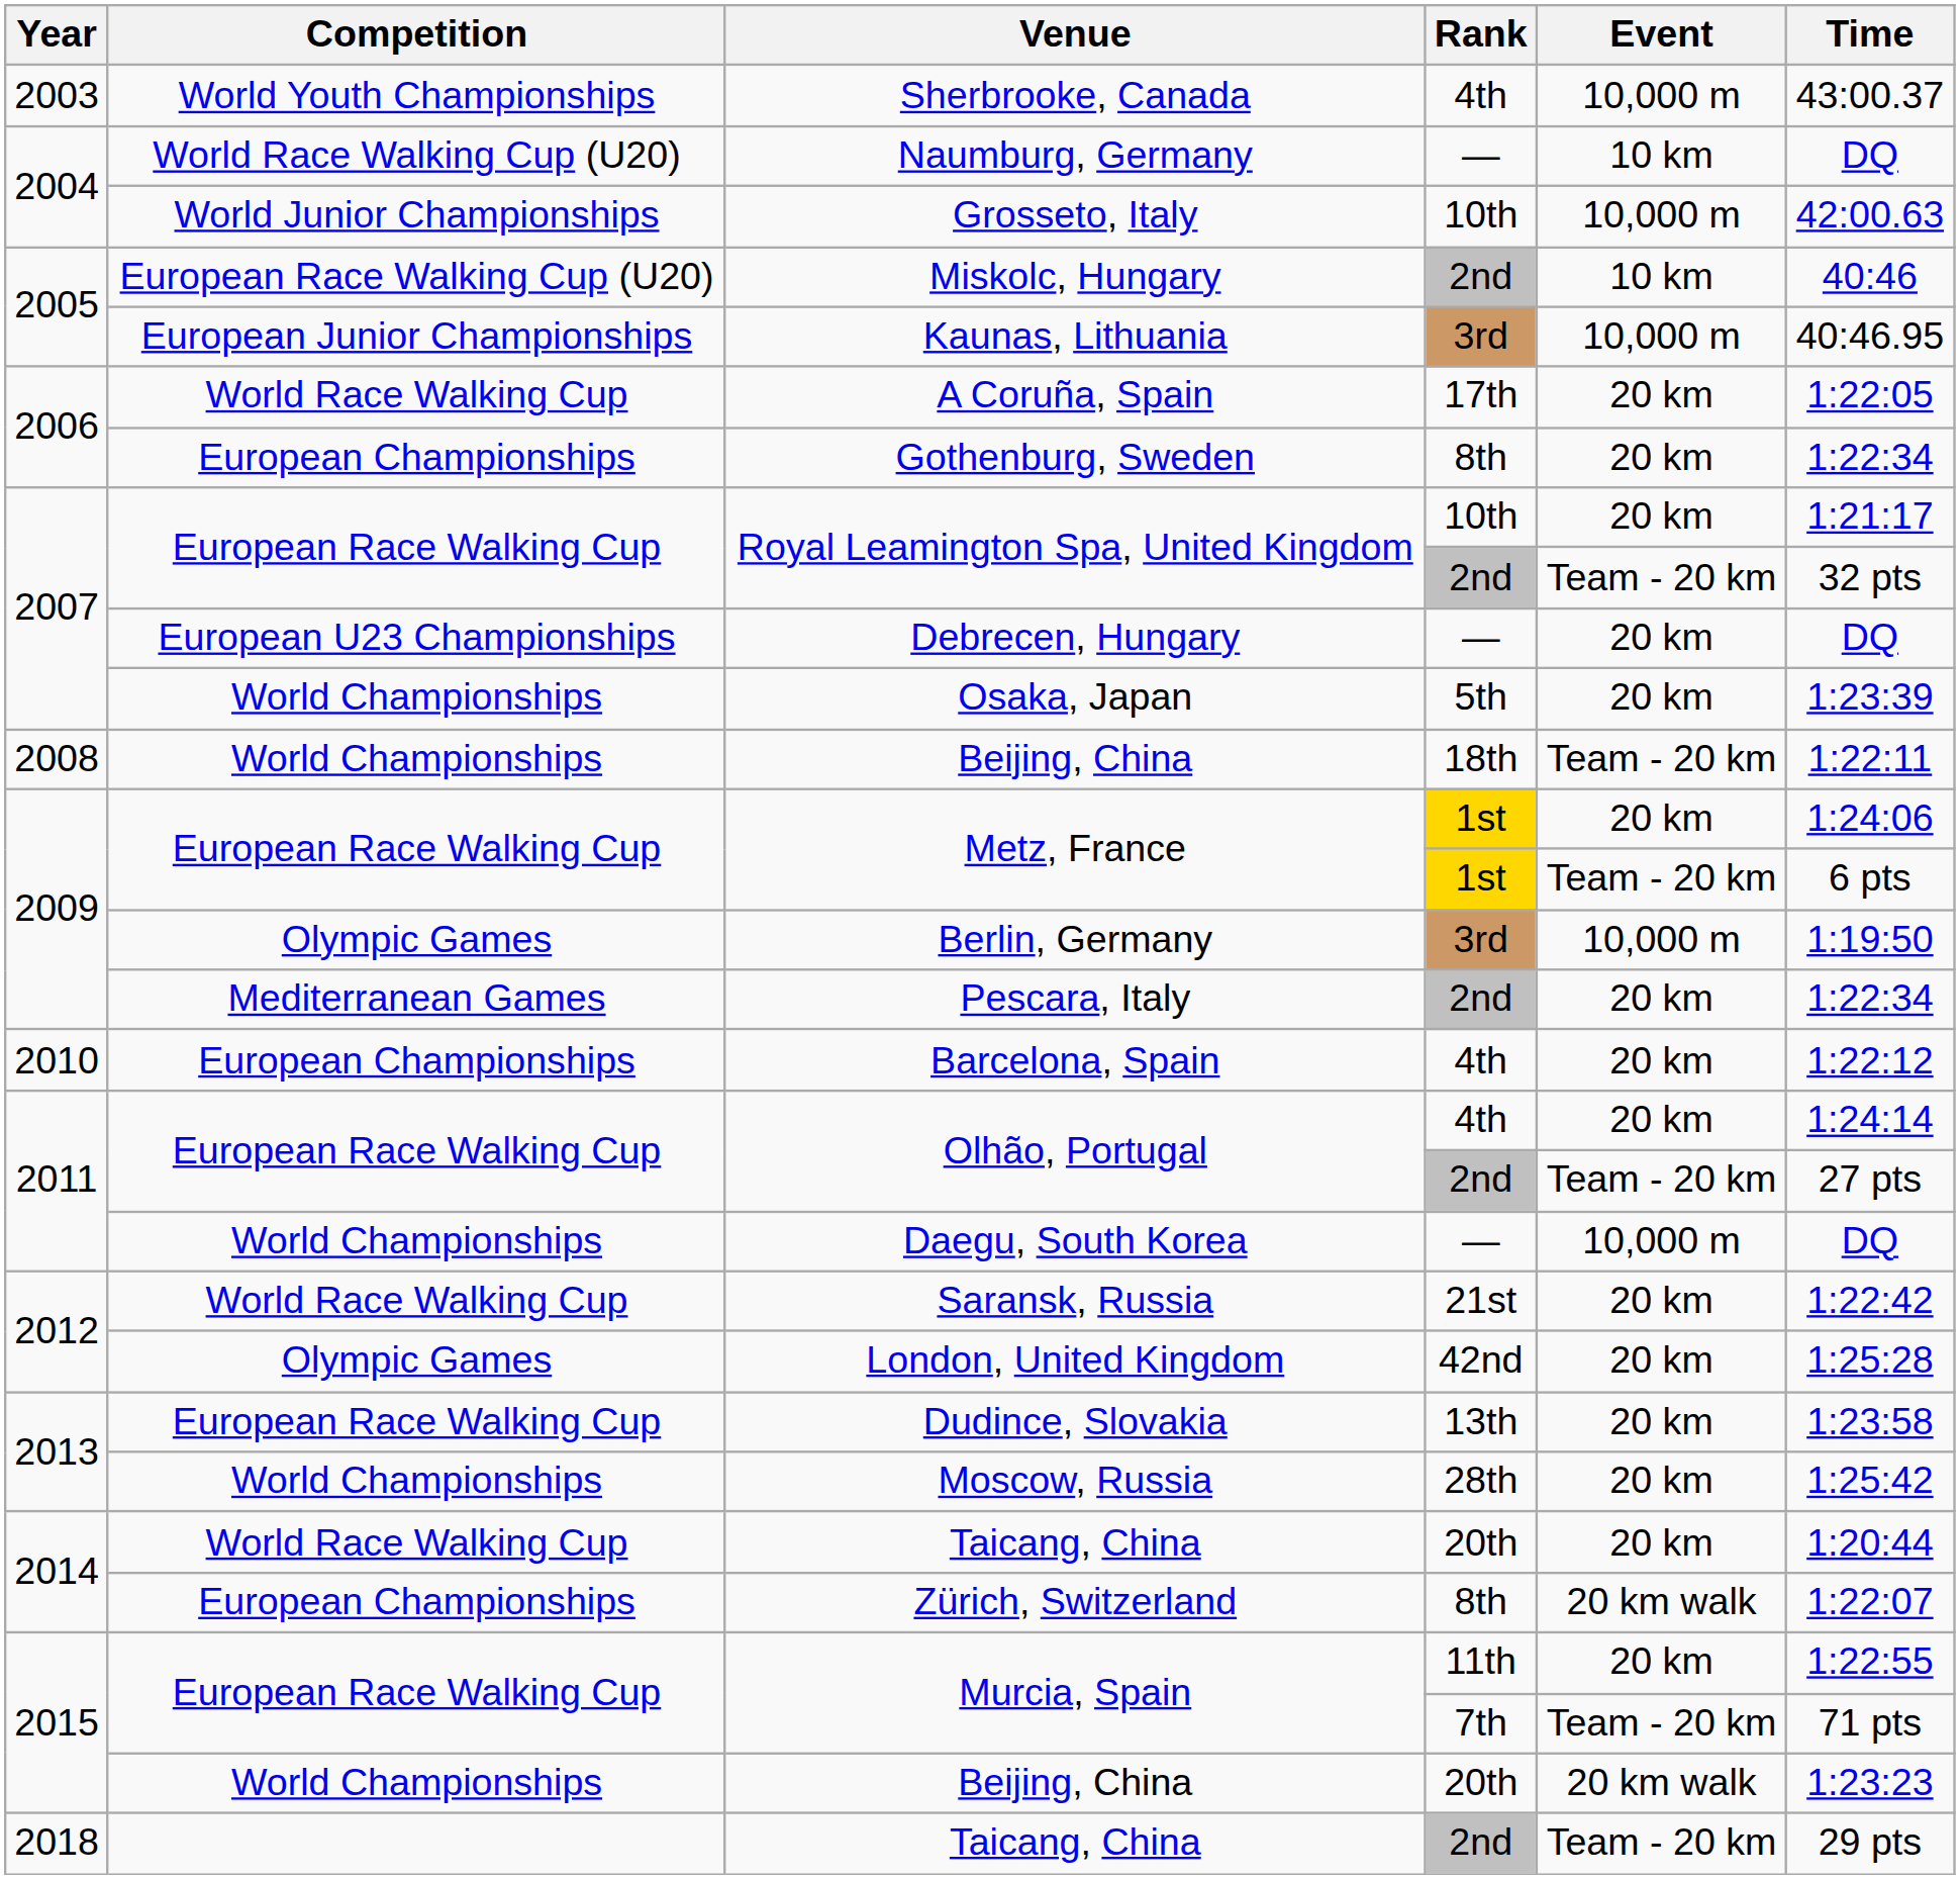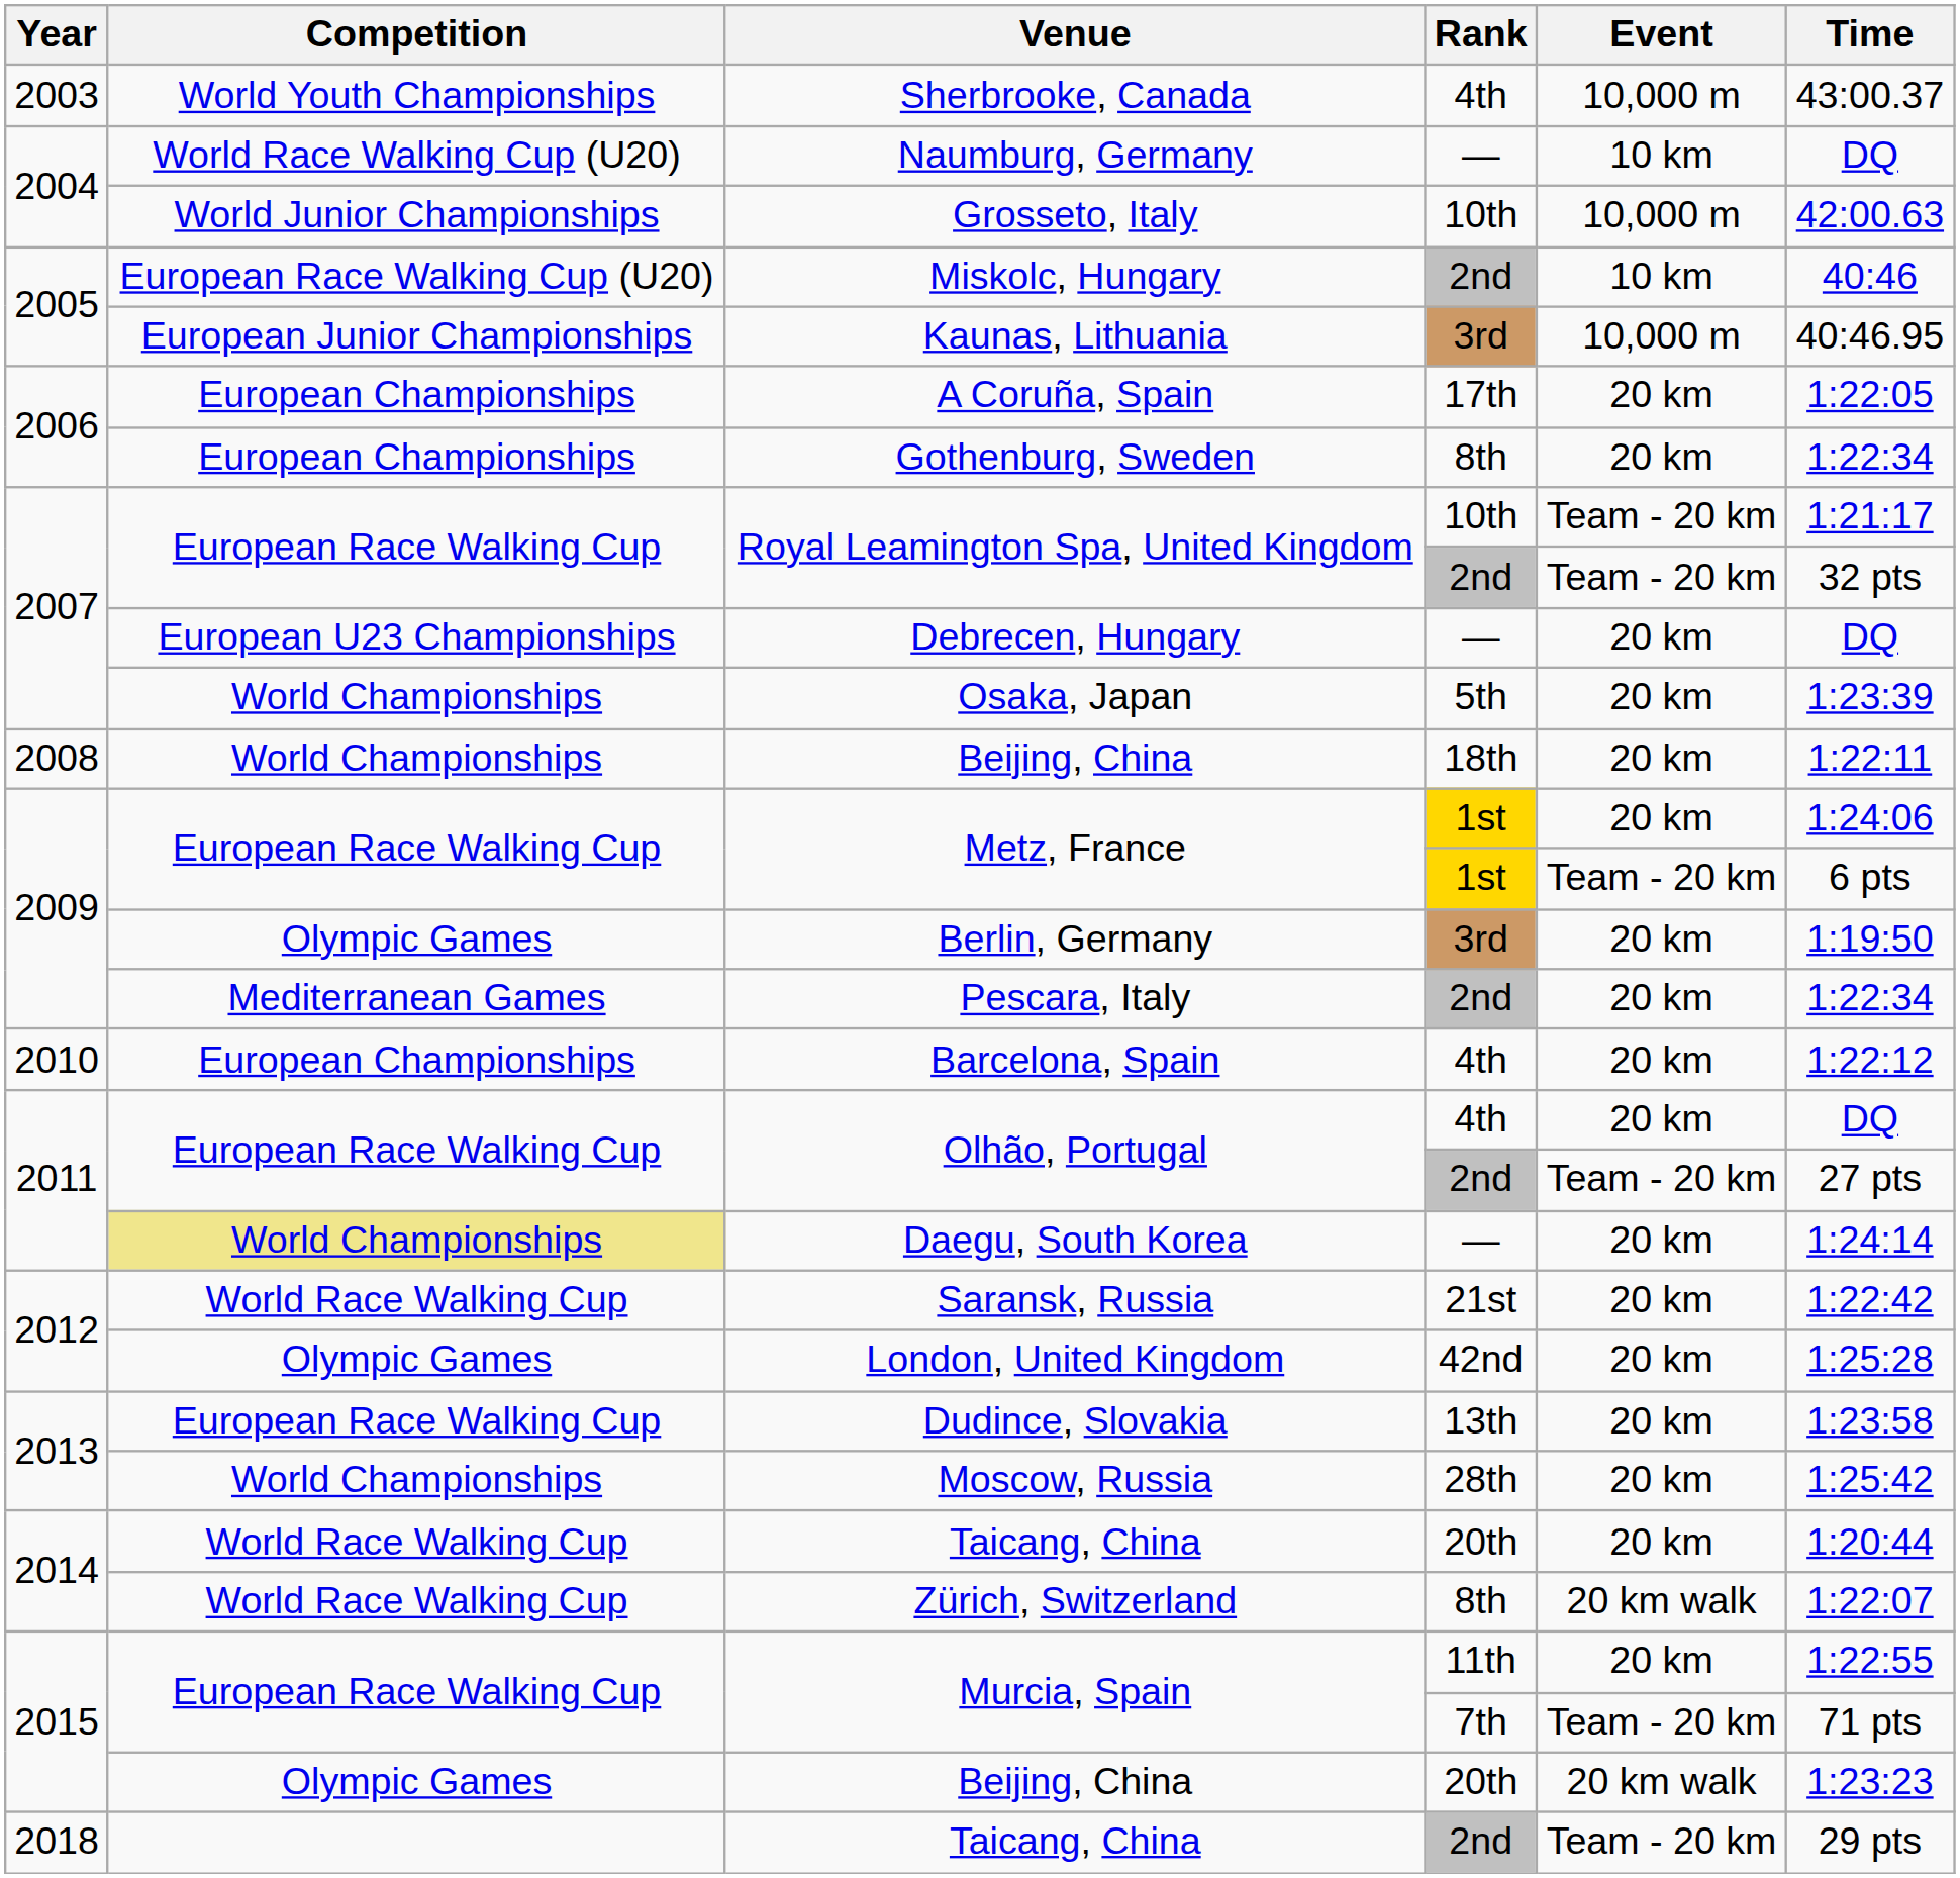 <table class="wikitable" width=65% style="font-size:100%; text-align:center; white-space: nowrap;">
 <tr>
 <th>Year</th>
 <th>Competition</th>
 <th>Venue</th>
 <th>Rank</th>
 <th>Event</th>
 <th>Time</th>
 </tr>
 <tr>
 <td>2003</td>
 <td><a href='#'>World Youth Championships</a></td>
 <td><a href='#'>Sherbrooke</a>, <a href='#'>Canada</a></td>
 <td>4th</td>
 <td>10,000 m</td>
 <td>43:00.37</td>
 </tr>
 <tr>
 <td rowspan=2>2004</td>
 <td><a href='#'>World Race Walking Cup</a> (U20)</td>
 <td><a href='#'>Naumburg</a>, <a href='#'>Germany</a></td>
 <td>—</td>
 <td>10 km</td>
 <td><a href='#'>DQ</a></td>
 </tr>
 <tr>
 <td><a href='#'>World Junior Championships</a></td>
 <td><a href='#'>Grosseto</a>, <a href='#'>Italy</a></td>
 <td align="center">10th</td>
 <td>10,000 m</td>
 <td><a href='#'>42:00.63</a></td>
 </tr>
 <tr>
 <td rowspan=2>2005</td>
 <td><a href='#'>European Race Walking Cup</a> (U20)</td>
 <td><a href='#'>Miskolc</a>, <a href='#'>Hungary</a></td>
 <td bgcolor=silver>2nd</td>
 <td>10 km</td>
 <td><a href='#'>40:46</a></td>
 </tr>
 <tr>
 <td><a href='#'>European Junior Championships</a></td>
 <td><a href='#'>Kaunas</a>, <a href='#'>Lithuania</a></td>
 <td bgcolor="cc9966" align="center">3rd</td>
 <td>10,000 m</td>
 <td>40:46.95</td>
 </tr>
 <tr>
 <td rowspan=2>2006</td>
-<td><a href='#'>World Race Walking Cup</a></td>
+<td><a href='#'>European Championships</a></td>
 <td><a href='#'>A Coruña</a>, <a href='#'>Spain</a></td>
 <td align="center">17th</td>
 <td>20 km</td>
 <td><a href='#'>1:22:05</a></td>
 </tr>
 <tr>
 <td><a href='#'>European Championships</a></td>
 <td><a href='#'>Gothenburg</a>, <a href='#'>Sweden</a></td>
 <td align="center">8th</td>
 <td>20 km</td>
 <td><a href='#'>1:22:34</a></td>
 </tr>
 <tr>
 <td rowspan=4>2007</td>
 <td rowspan=2><a href='#'>European Race Walking Cup</a></td>
 <td rowspan=2><a href='#'>Royal Leamington Spa</a>, <a href='#'>United Kingdom</a></td>
 <td>10th</td>
-<td>20 km</td>
+<td>Team - 20 km</td>
 <td><a href='#'>1:21:17</a></td>
 </tr>
 <tr>
 <td bgcolor=silver>2nd</td>
 <td>Team - 20 km</td>
 <td>32 pts</td>
 </tr>
 <tr>
 <td><a href='#'>European U23 Championships</a></td>
 <td><a href='#'>Debrecen</a>, <a href='#'>Hungary</a></td>
 <td>—</td>
 <td>20 km</td>
 <td><a href='#'>DQ</a></td>
 </tr>
 <tr>
 <td><a href='#'>World Championships</a></td>
 <td><a href='#'>Osaka</a>, Japan</td>
 <td>5th</td>
 <td>20 km</td>
 <td><a href='#'>1:23:39</a></td>
 </tr>
 <tr>
 <td>2008</td>
 <td><a href='#'>World Championships</a></td>
 <td><a href='#'>Beijing</a>, <a href='#'>China</a></td>
 <td>18th</td>
-<td>Team - 20 km</td>
+<td>20 km</td>
 <td><a href='#'>1:22:11</a></td>
 </tr>
 <tr>
 <td rowspan=4>2009</td>
 <td rowspan=2><a href='#'>European Race Walking Cup</a></td>
 <td rowspan=2><a href='#'>Metz</a>, France</td>
 <td bgcolor="gold">1st</td>
 <td>20 km</td>
 <td><a href='#'>1:24:06</a></td>
 </tr>
 <tr>
 <td bgcolor=gold>1st</td>
 <td>Team - 20 km</td>
 <td>6 pts</td>
 </tr>
 <tr>
 <td><a href='#'>Olympic Games</a></td>
 <td><a href='#'>Berlin</a>, Germany</td>
 <td bgcolor="cc9966">3rd</td>
-<td>10,000 m</td>
+<td>20 km</td>
 <td><a href='#'>1:19:50</a></td>
 </tr>
 <tr>
 <td><a href='#'>Mediterranean Games</a></td>
 <td><a href='#'>Pescara</a>, Italy</td>
 <td bgcolor="silver">2nd</td>
 <td>20 km</td>
 <td><a href='#'>1:22:34</a></td>
 </tr>
 <tr>
 <td>2010</td>
 <td><a href='#'>European Championships</a></td>
 <td><a href='#'>Barcelona</a>, <a href='#'>Spain</a></td>
 <td>4th</td>
 <td>20 km</td>
 <td><a href='#'>1:22:12</a></td>
 </tr>
 <tr>
 <td rowspan=3>2011</td>
 <td rowspan=2><a href='#'>European Race Walking Cup</a></td>
 <td rowspan=2><a href='#'>Olhão</a>, <a href='#'>Portugal</a></td>
 <td>4th</td>
 <td>20 km</td>
-<td><a href='#'>1:24:14</a></td>
+<td><a href='#'>DQ</a></td>
 </tr>
 <tr>
 <td bgcolor=silver>2nd</td>
 <td>Team - 20 km</td>
 <td>27 pts</td>
 </tr>
 <tr>
-<td><a href='#'>World Championships</a></td>
+<td style="background: khaki;"><a href='#'>World Championships</a></td>
 <td><a href='#'>Daegu</a>, <a href='#'>South Korea</a></td>
 <td>—</td>
-<td>10,000 m</td>
-<td><a href='#'>DQ</a></td>
+<td>20 km</td>
+<td><a href='#'>1:24:14</a></td>
 </tr>
 <tr>
 <td rowspan=2>2012</td>
 <td><a href='#'>World Race Walking Cup</a></td>
 <td><a href='#'>Saransk</a>, <a href='#'>Russia</a></td>
 <td>21st</td>
 <td>20 km</td>
 <td><a href='#'>1:22:42</a></td>
 </tr>
 <tr>
 <td><a href='#'>Olympic Games</a></td>
 <td><a href='#'>London</a>, <a href='#'>United Kingdom</a></td>
 <td>42nd</td>
 <td>20 km</td>
 <td><a href='#'>1:25:28</a></td>
 </tr>
 <tr>
 <td rowspan=2>2013</td>
 <td><a href='#'>European Race Walking Cup</a></td>
 <td><a href='#'>Dudince</a>, <a href='#'>Slovakia</a></td>
 <td>13th</td>
 <td>20 km</td>
 <td><a href='#'>1:23:58</a></td>
 </tr>
 <tr>
 <td><a href='#'>World Championships</a></td>
 <td><a href='#'>Moscow</a>, <a href='#'>Russia</a></td>
 <td>28th</td>
 <td>20 km</td>
 <td><a href='#'>1:25:42</a></td>
 </tr>
 <tr>
 <td rowspan=2>2014</td>
 <td><a href='#'>World Race Walking Cup</a></td>
 <td><a href='#'>Taicang</a>, <a href='#'>China</a></td>
 <td>20th</td>
 <td>20 km</td>
 <td><a href='#'>1:20:44</a></td>
 </tr>
 <tr>
-<td><a href='#'>European Championships</a></td>
+<td><a href='#'>World Race Walking Cup</a></td>
 <td><a href='#'>Zürich</a>, <a href='#'>Switzerland</a></td>
 <td>8th</td>
 <td>20 km walk</td>
 <td><a href='#'>1:22:07</a></td>
 </tr>
 <tr>
 <td rowspan=3>2015</td>
 <td rowspan=2><a href='#'>European Race Walking Cup</a></td>
 <td rowspan=2><a href='#'>Murcia</a>, <a href='#'>Spain</a></td>
 <td>11th</td>
 <td>20 km</td>
 <td><a href='#'>1:22:55</a></td>
 </tr>
 <tr>
 <td>7th</td>
 <td>Team - 20 km</td>
 <td>71 pts</td>
 </tr>
 <tr>
-<td><a href='#'>World Championships</a></td>
+<td><a href='#'>Olympic Games</a></td>
 <td><a href='#'>Beijing</a>, China</td>
 <td>20th</td>
 <td>20 km walk</td>
 <td><a href='#'>1:23:23</a></td>
 </tr>
 <tr>
 <td>2018</td>
 <td></td>
 <td><a href='#'>Taicang</a>, <a href='#'>China</a></td>
 <td bgcolor=silver>2nd</td>
 <td>Team - 20 km</td>
 <td>29 pts</td>
 </tr>
 </table>
